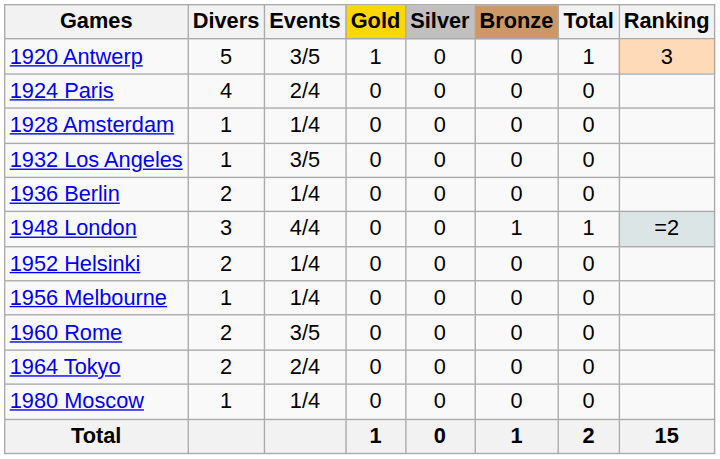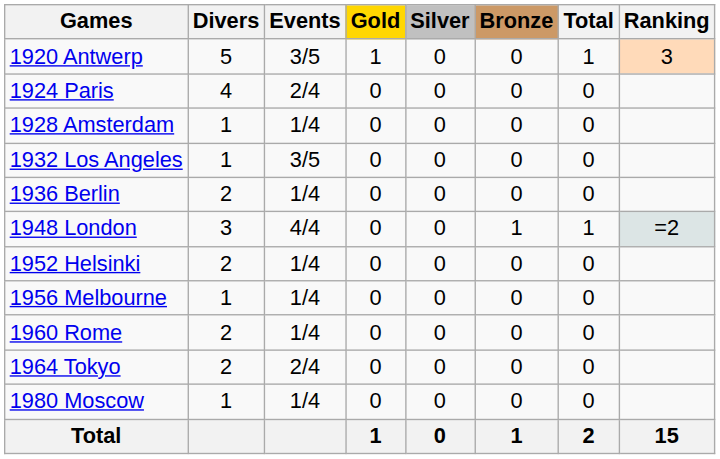 <table class="wikitable sortable" style="text-align:center">
 <tr>
 <th>Games</th>
 <th>Divers</th>
 <th>Events</th>
 <th style="background-color:gold;">Gold</th>
 <th style="background-color:silver;">Silver</th>
 <th style="background-color:#c96;">Bronze</th>
 <th>Total</th>
 <th>Ranking</th>
 </tr>
 <tr>
 <td align=left><a href='#'>1920 Antwerp</a></td>
 <td>5</td>
 <td>3/5</td>
 <td>1</td>
 <td>0</td>
 <td>0</td>
 <td>1</td>
 <td bgcolor=ffdab9>3</td>
 </tr>
 <tr>
 <td align=left><a href='#'>1924 Paris</a></td>
 <td>4</td>
 <td>2/4</td>
 <td>0</td>
 <td>0</td>
 <td>0</td>
 <td>0</td>
 <td></td>
 </tr>
 <tr>
 <td align=left><a href='#'>1928 Amsterdam</a></td>
 <td>1</td>
 <td>1/4</td>
 <td>0</td>
 <td>0</td>
 <td>0</td>
 <td>0</td>
 <td></td>
 </tr>
 <tr>
 <td align=left><a href='#'>1932 Los Angeles</a></td>
 <td>1</td>
 <td>3/5</td>
 <td>0</td>
 <td>0</td>
 <td>0</td>
 <td>0</td>
 <td></td>
 </tr>
 <tr>
 <td align=left><a href='#'>1936 Berlin</a></td>
 <td>2</td>
 <td>1/4</td>
 <td>0</td>
 <td>0</td>
 <td>0</td>
 <td>0</td>
 <td></td>
 </tr>
 <tr>
 <td align=left><a href='#'>1948 London</a></td>
 <td>3</td>
 <td>4/4</td>
 <td>0</td>
 <td>0</td>
 <td>1</td>
 <td>1</td>
 <td bgcolor=dce5e5>=2</td>
 </tr>
 <tr>
 <td align=left><a href='#'>1952 Helsinki</a></td>
 <td>2</td>
 <td>1/4</td>
 <td>0</td>
 <td>0</td>
 <td>0</td>
 <td>0</td>
 <td></td>
 </tr>
 <tr>
 <td align=left><a href='#'>1956 Melbourne</a></td>
 <td>1</td>
 <td>1/4</td>
 <td>0</td>
 <td>0</td>
 <td>0</td>
 <td>0</td>
 <td></td>
 </tr>
 <tr>
 <td align=left><a href='#'>1960 Rome</a></td>
 <td>2</td>
-<td>3/5</td>
+<td>1/4</td>
 <td>0</td>
 <td>0</td>
 <td>0</td>
 <td>0</td>
 <td></td>
 </tr>
 <tr>
 <td align=left><a href='#'>1964 Tokyo</a></td>
 <td>2</td>
 <td>2/4</td>
 <td>0</td>
 <td>0</td>
 <td>0</td>
 <td>0</td>
 <td></td>
 </tr>
 <tr>
 <td align=left><a href='#'>1980 Moscow</a></td>
 <td>1</td>
 <td>1/4</td>
 <td>0</td>
 <td>0</td>
 <td>0</td>
 <td>0</td>
 <td></td>
 </tr>
 <tr>
 <th>Total</th>
 <th></th>
 <th></th>
 <th>1</th>
 <th>0</th>
 <th>1</th>
 <th>2</th>
 <th>15</th>
 </tr>
 </table>
